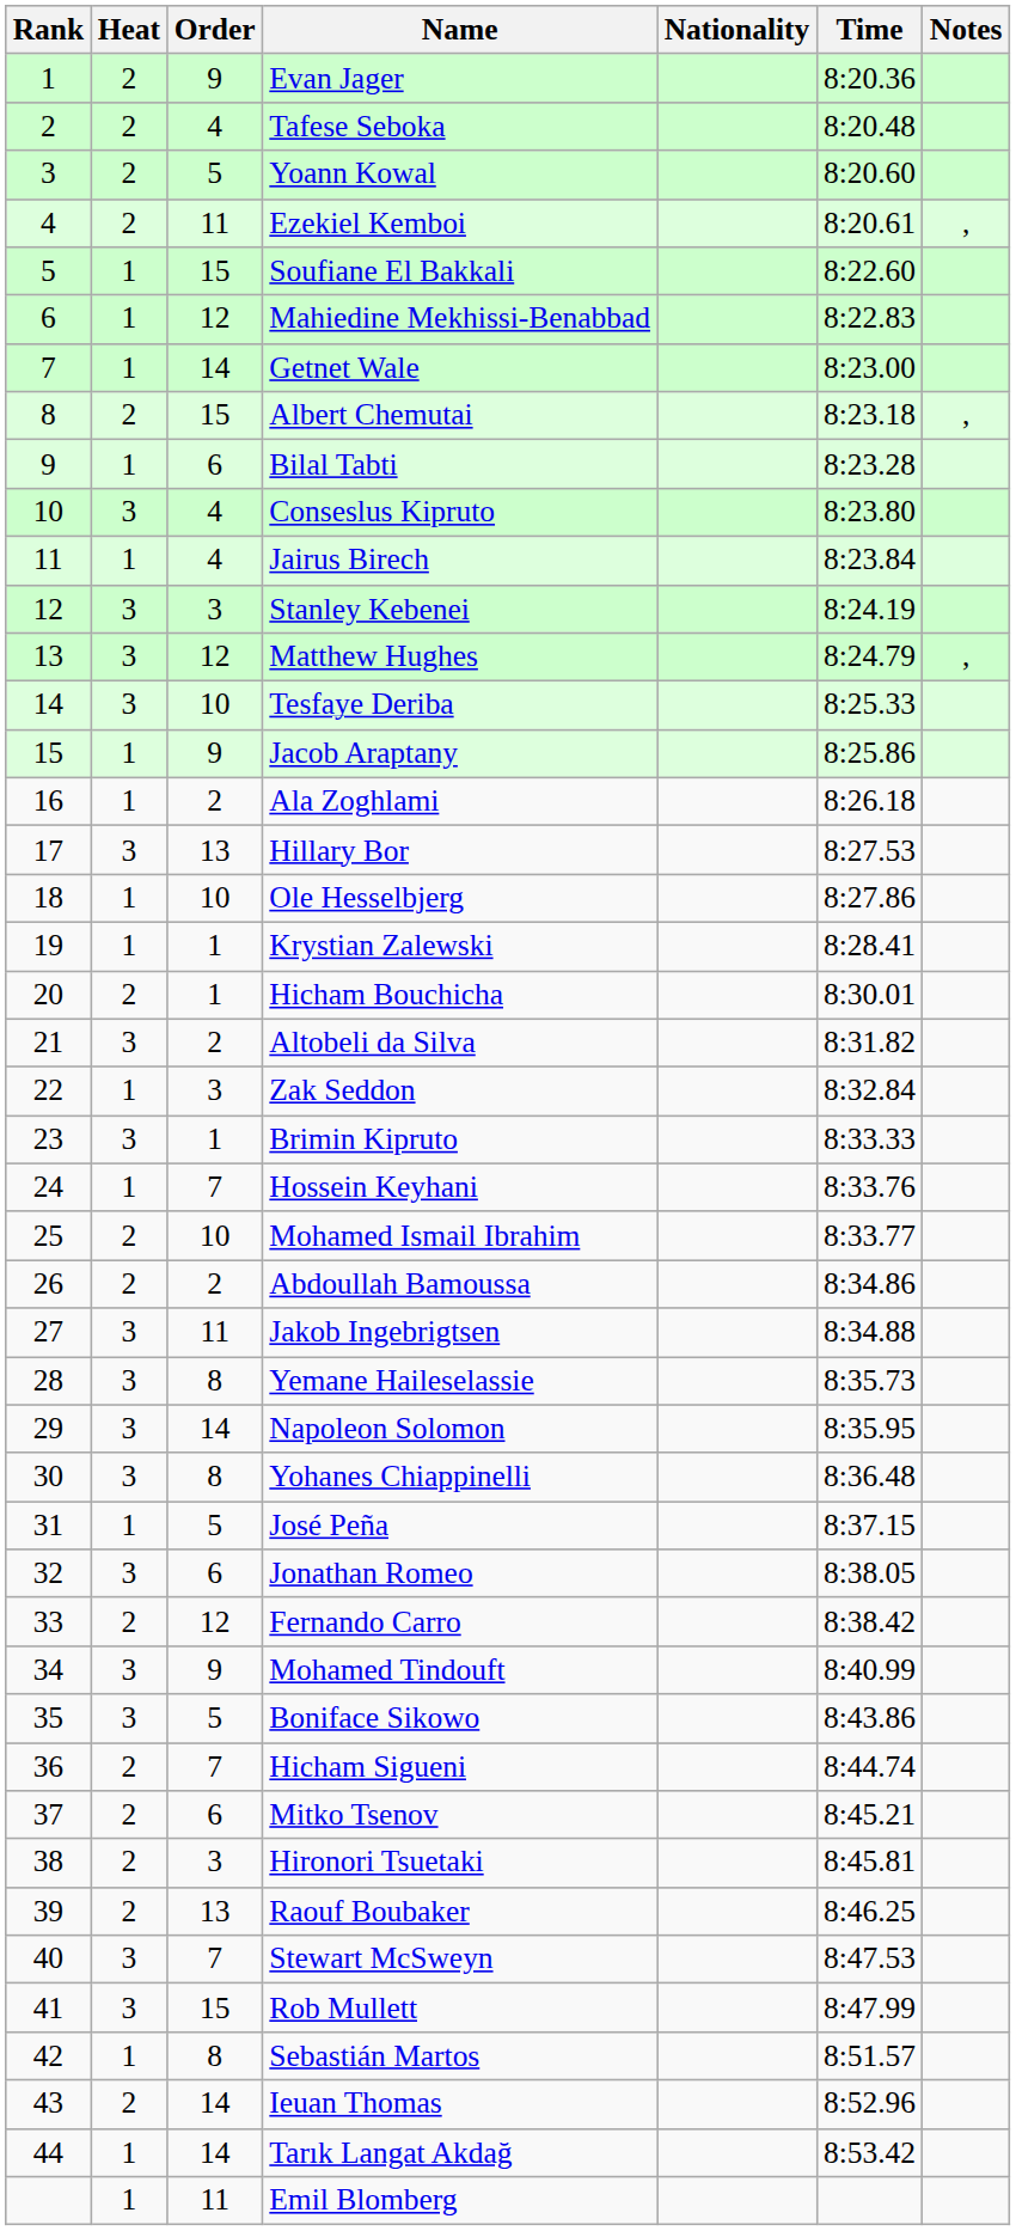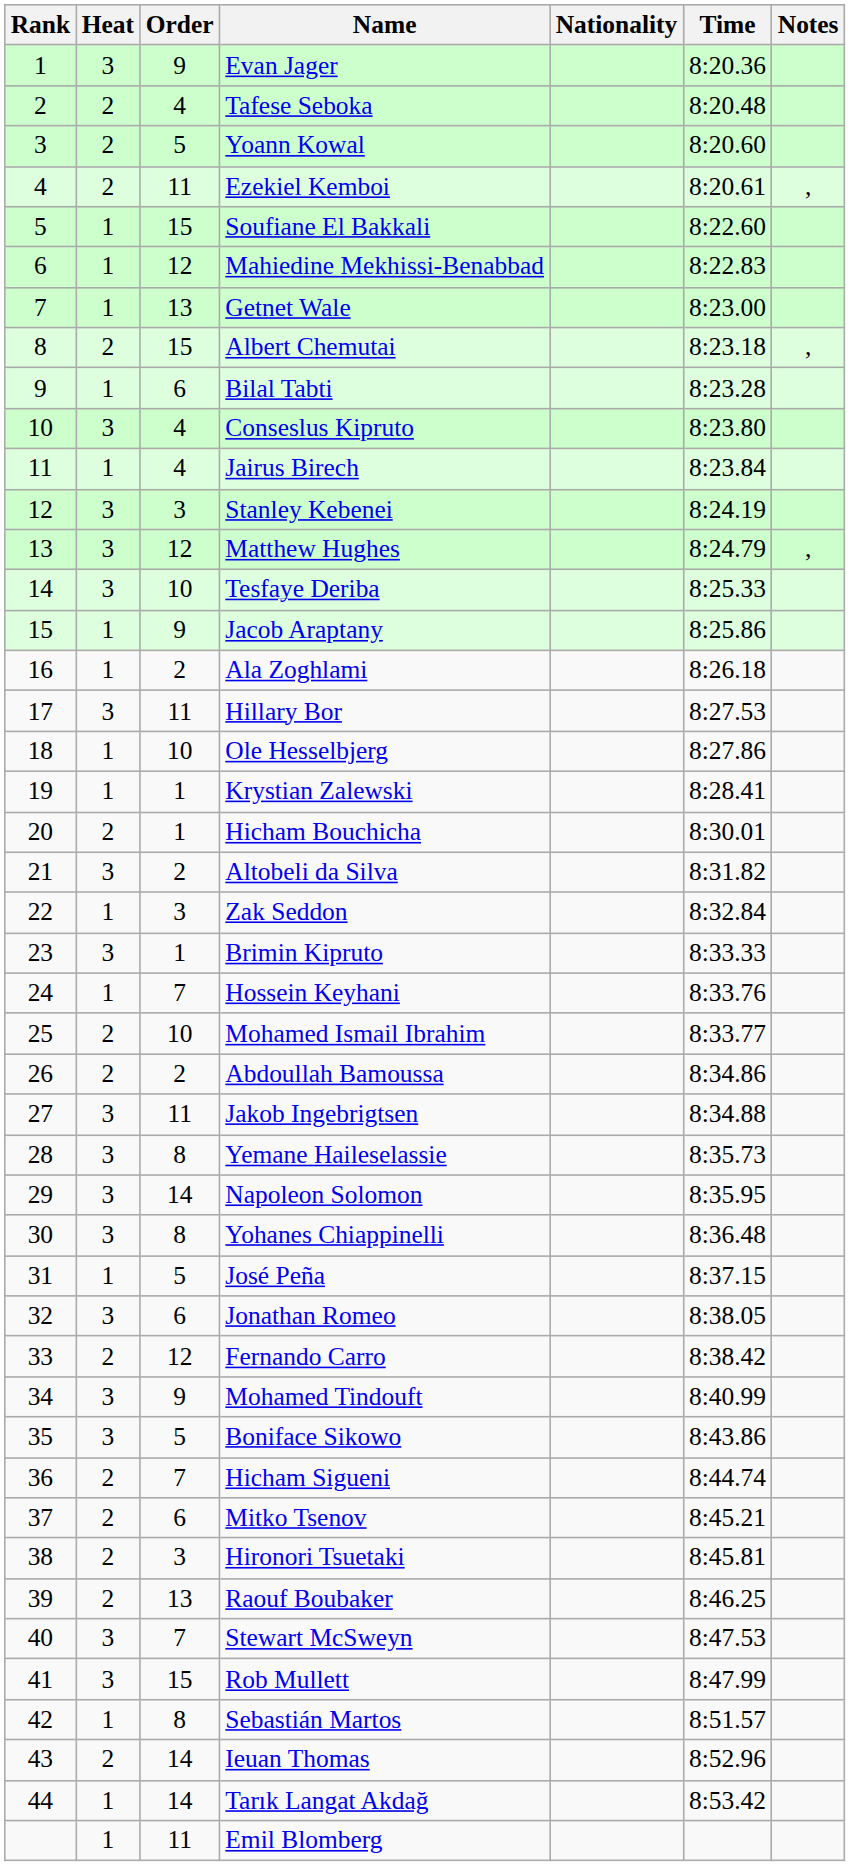 <table class="wikitable sortable" style="text-align:center">
 <tr>
 <th>Rank</th>
 <th>Heat</th>
 <th>Order</th>
 <th>Name</th>
 <th>Nationality</th>
 <th>Time</th>
 <th>Notes</th>
 </tr>
 <tr bgcolor=ccffcc>
 <td>1</td>
-<td>2</td>
+<td>3</td>
 <td>9</td>
 <td align=left><a href='#'>Evan Jager</a></td>
 <td align=left></td>
 <td>8:20.36</td>
 <td></td>
 </tr>
 <tr bgcolor=ccffcc>
 <td>2</td>
 <td>2</td>
 <td>4</td>
 <td align=left><a href='#'>Tafese Seboka</a></td>
 <td align=left></td>
 <td>8:20.48</td>
 <td></td>
 </tr>
 <tr bgcolor=ccffcc>
 <td>3</td>
 <td>2</td>
 <td>5</td>
 <td align=left><a href='#'>Yoann Kowal</a></td>
 <td align=left></td>
 <td>8:20.60</td>
 <td></td>
 </tr>
 <tr bgcolor=ddffdd>
 <td>4</td>
 <td>2</td>
 <td>11</td>
 <td align=left><a href='#'>Ezekiel Kemboi</a></td>
 <td align=left></td>
 <td>8:20.61</td>
 <td>, </td>
 </tr>
 <tr bgcolor=ccffcc>
 <td>5</td>
 <td>1</td>
 <td>15</td>
 <td align=left><a href='#'>Soufiane El Bakkali</a></td>
 <td align=left></td>
 <td>8:22.60</td>
 <td></td>
 </tr>
 <tr bgcolor=ccffcc>
 <td>6</td>
 <td>1</td>
 <td>12</td>
 <td align=left><a href='#'>Mahiedine Mekhissi-Benabbad</a></td>
 <td align=left></td>
 <td>8:22.83</td>
 <td></td>
 </tr>
 <tr bgcolor=ccffcc>
 <td>7</td>
 <td>1</td>
-<td>14</td>
+<td>13</td>
 <td align=left><a href='#'>Getnet Wale</a></td>
 <td align=left></td>
 <td>8:23.00</td>
 <td></td>
 </tr>
 <tr bgcolor=ddffdd>
 <td>8</td>
 <td>2</td>
 <td>15</td>
 <td align=left><a href='#'>Albert Chemutai</a></td>
 <td align=left></td>
 <td>8:23.18</td>
 <td>, </td>
 </tr>
 <tr bgcolor=ddffdd>
 <td>9</td>
 <td>1</td>
 <td>6</td>
 <td align=left><a href='#'>Bilal Tabti</a></td>
 <td align=left></td>
 <td>8:23.28</td>
 <td></td>
 </tr>
 <tr bgcolor=ccffcc>
 <td>10</td>
 <td>3</td>
 <td>4</td>
 <td align=left><a href='#'>Conseslus Kipruto</a></td>
 <td align=left></td>
 <td>8:23.80</td>
 <td></td>
 </tr>
 <tr bgcolor=ddffdd>
 <td>11</td>
 <td>1</td>
 <td>4</td>
 <td align=left><a href='#'>Jairus Birech</a></td>
 <td align=left></td>
 <td>8:23.84</td>
 <td></td>
 </tr>
 <tr bgcolor=ccffcc>
 <td>12</td>
 <td>3</td>
 <td>3</td>
 <td align=left><a href='#'>Stanley Kebenei</a></td>
 <td align=left></td>
 <td>8:24.19</td>
 <td></td>
 </tr>
 <tr bgcolor=ccffcc>
 <td>13</td>
 <td>3</td>
 <td>12</td>
 <td align=left><a href='#'>Matthew Hughes</a></td>
 <td align=left></td>
 <td>8:24.79</td>
 <td>, </td>
 </tr>
 <tr bgcolor=ddffdd>
 <td>14</td>
 <td>3</td>
 <td>10</td>
 <td align=left><a href='#'>Tesfaye Deriba</a></td>
 <td align=left></td>
 <td>8:25.33</td>
 <td></td>
 </tr>
 <tr bgcolor=ddffdd>
 <td>15</td>
 <td>1</td>
 <td>9</td>
 <td align=left><a href='#'>Jacob Araptany</a></td>
 <td align=left></td>
 <td>8:25.86</td>
 <td></td>
 </tr>
 <tr>
 <td>16</td>
 <td>1</td>
 <td>2</td>
 <td align=left><a href='#'>Ala Zoghlami</a></td>
 <td align=left></td>
 <td>8:26.18</td>
 <td></td>
 </tr>
 <tr>
 <td>17</td>
 <td>3</td>
-<td>13</td>
+<td>11</td>
 <td align=left><a href='#'>Hillary Bor</a></td>
 <td align=left></td>
 <td>8:27.53</td>
 <td></td>
 </tr>
 <tr>
 <td>18</td>
 <td>1</td>
 <td>10</td>
 <td align=left><a href='#'>Ole Hesselbjerg</a></td>
 <td align=left></td>
 <td>8:27.86</td>
 <td></td>
 </tr>
 <tr>
 <td>19</td>
 <td>1</td>
 <td>1</td>
 <td align=left><a href='#'>Krystian Zalewski</a></td>
 <td align=left></td>
 <td>8:28.41</td>
 <td></td>
 </tr>
 <tr>
 <td>20</td>
 <td>2</td>
 <td>1</td>
 <td align=left><a href='#'>Hicham Bouchicha</a></td>
 <td align=left></td>
 <td>8:30.01</td>
 <td></td>
 </tr>
 <tr>
 <td>21</td>
 <td>3</td>
 <td>2</td>
 <td align=left><a href='#'>Altobeli da Silva</a></td>
 <td align=left></td>
 <td>8:31.82</td>
 <td></td>
 </tr>
 <tr>
 <td>22</td>
 <td>1</td>
 <td>3</td>
 <td align=left><a href='#'>Zak Seddon</a></td>
 <td align=left></td>
 <td>8:32.84</td>
 <td></td>
 </tr>
 <tr>
 <td>23</td>
 <td>3</td>
 <td>1</td>
 <td align=left><a href='#'>Brimin Kipruto</a></td>
 <td align=left></td>
 <td>8:33.33</td>
 <td></td>
 </tr>
 <tr>
 <td>24</td>
 <td>1</td>
 <td>7</td>
 <td align=left><a href='#'>Hossein Keyhani</a></td>
 <td align=left></td>
 <td>8:33.76</td>
 <td><strong></strong></td>
 </tr>
 <tr>
 <td>25</td>
 <td>2</td>
 <td>10</td>
 <td align=left><a href='#'>Mohamed Ismail Ibrahim</a></td>
 <td align=left></td>
 <td>8:33.77</td>
 <td></td>
 </tr>
 <tr>
 <td>26</td>
 <td>2</td>
 <td>2</td>
 <td align=left><a href='#'>Abdoullah Bamoussa</a></td>
 <td align=left></td>
 <td>8:34.86</td>
 <td></td>
 </tr>
 <tr>
 <td>27</td>
 <td>3</td>
 <td>11</td>
 <td align=left><a href='#'>Jakob Ingebrigtsen</a></td>
 <td align=left></td>
 <td>8:34.88</td>
 <td></td>
 </tr>
 <tr>
 <td>28</td>
 <td>3</td>
 <td>8</td>
 <td align=left><a href='#'>Yemane Haileselassie</a></td>
 <td align=left></td>
 <td>8:35.73</td>
 <td></td>
 </tr>
 <tr>
 <td>29</td>
 <td>3</td>
 <td>14</td>
 <td align=left><a href='#'>Napoleon Solomon</a></td>
 <td align=left></td>
 <td>8:35.95</td>
 <td></td>
 </tr>
 <tr>
 <td>30</td>
 <td>3</td>
 <td>8</td>
 <td align=left><a href='#'>Yohanes Chiappinelli</a></td>
 <td align=left></td>
 <td>8:36.48</td>
 <td></td>
 </tr>
 <tr>
 <td>31</td>
 <td>1</td>
 <td>5</td>
 <td align=left><a href='#'>José Peña</a></td>
 <td align=left></td>
 <td>8:37.15</td>
 <td></td>
 </tr>
 <tr>
 <td>32</td>
 <td>3</td>
 <td>6</td>
 <td align=left><a href='#'>Jonathan Romeo</a></td>
 <td align=left></td>
 <td>8:38.05</td>
 <td></td>
 </tr>
 <tr>
 <td>33</td>
 <td>2</td>
 <td>12</td>
 <td align=left><a href='#'>Fernando Carro</a></td>
 <td align=left></td>
 <td>8:38.42</td>
 <td></td>
 </tr>
 <tr>
 <td>34</td>
 <td>3</td>
 <td>9</td>
 <td align=left><a href='#'>Mohamed Tindouft</a></td>
 <td align=left></td>
 <td>8:40.99</td>
 <td></td>
 </tr>
 <tr>
 <td>35</td>
 <td>3</td>
 <td>5</td>
 <td align=left><a href='#'>Boniface Sikowo</a></td>
 <td align=left></td>
 <td>8:43.86</td>
 <td></td>
 </tr>
 <tr>
 <td>36</td>
 <td>2</td>
 <td>7</td>
 <td align=left><a href='#'>Hicham Sigueni</a></td>
 <td align=left></td>
 <td>8:44.74</td>
 <td></td>
 </tr>
 <tr>
 <td>37</td>
 <td>2</td>
 <td>6</td>
 <td align=left><a href='#'>Mitko Tsenov</a></td>
 <td align=left></td>
 <td>8:45.21</td>
 <td></td>
 </tr>
 <tr>
 <td>38</td>
 <td>2</td>
 <td>3</td>
 <td align=left><a href='#'>Hironori Tsuetaki</a></td>
 <td align=left></td>
 <td>8:45.81</td>
 <td></td>
 </tr>
 <tr>
 <td>39</td>
 <td>2</td>
 <td>13</td>
 <td align=left><a href='#'>Raouf Boubaker</a></td>
 <td align=left></td>
 <td>8:46.25</td>
 <td></td>
 </tr>
 <tr>
 <td>40</td>
 <td>3</td>
 <td>7</td>
 <td align=left><a href='#'>Stewart McSweyn</a></td>
 <td align=left></td>
 <td>8:47.53</td>
 <td></td>
 </tr>
 <tr>
 <td>41</td>
 <td>3</td>
 <td>15</td>
 <td align=left><a href='#'>Rob Mullett</a></td>
 <td align=left></td>
 <td>8:47.99</td>
 <td></td>
 </tr>
 <tr>
 <td>42</td>
 <td>1</td>
 <td>8</td>
 <td align=left><a href='#'>Sebastián Martos</a></td>
 <td align=left></td>
 <td>8:51.57</td>
 <td></td>
 </tr>
 <tr>
 <td>43</td>
 <td>2</td>
 <td>14</td>
 <td align=left><a href='#'>Ieuan Thomas</a></td>
 <td align=left></td>
 <td>8:52.96</td>
 <td></td>
 </tr>
 <tr>
 <td>44</td>
 <td>1</td>
 <td>14</td>
 <td align=left><a href='#'>Tarık Langat Akdağ</a></td>
 <td align=left></td>
 <td>8:53.42</td>
 <td></td>
 </tr>
 <tr>
 <td></td>
 <td>1</td>
 <td>11</td>
 <td align=left><a href='#'>Emil Blomberg</a></td>
 <td align=left></td>
 <td></td>
 <td></td>
 </tr>
 </table>
